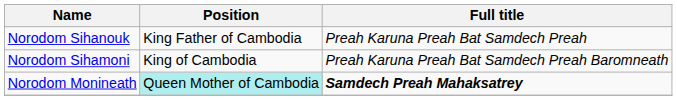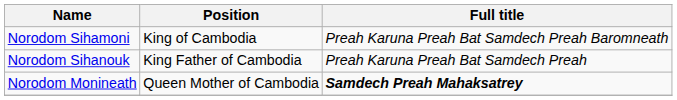 <table class="wikitable">
 <tr>
 <th>Name</th>
 <th>Position</th>
 <th>Full title</th>
 </tr>
 <tr>
+<td><a href='#'>Norodom Sihamoni</a></td>
+<td>King of Cambodia</td>
+<td><em>Preah Karuna Preah Bat Samdech Preah Baromneath</em></td>
+</tr>
+<tr>
 <td><a href='#'>Norodom Sihanouk</a></td>
 <td>King Father of Cambodia</td>
 <td><em>Preah Karuna Preah Bat Samdech Preah</em></td>
 </tr>
 <tr>
-<td><a href='#'>Norodom Sihamoni</a></td>
-<td>King of Cambodia</td>
-<td><em>Preah Karuna Preah Bat Samdech Preah Baromneath</em></td>
-</tr>
-<tr>
 <td><a href='#'>Norodom Monineath</a></td>
-<td style="background: paleturquoise;">Queen Mother of Cambodia</td>
+<td>Queen Mother of Cambodia</td>
 <td><strong><em>Samdech Preah Mahaksatrey</em></strong></td>
 </tr>
 <tr>
 </tr>
 </table>
